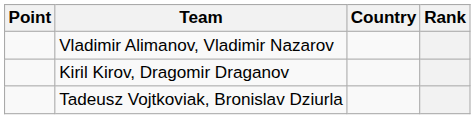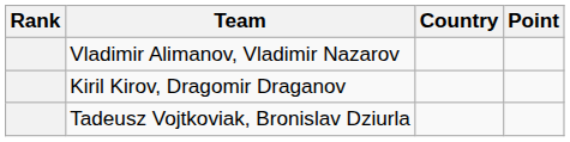 <table class="wikitable sortable">
 <tr>
-<th>Point</th>
+<th>Rank</th>
 <th>Team</th>
 <th>Country</th>
-<th>Rank</th>
+<th>Point</th>
 </tr>
 <tr>
-<td></td>
+<th></th>
 <td>Vladimir Alimanov, Vladimir Nazarov</td>
 <td></td>
-<th></th>
+<td></td>
 </tr>
 <tr>
-<td></td>
+<th></th>
 <td>Kiril Kirov, Dragomir Draganov</td>
 <td></td>
-<th></th>
+<td></td>
 </tr>
 <tr>
-<td></td>
+<th></th>
 <td>Tadeusz Vojtkoviak, Bronislav Dziurla</td>
 <td></td>
-<th></th>
+<td></td>
 </tr>
 </table>
